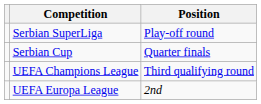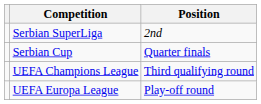 <table class="wikitable">
 <tr>
 <th></th>
 <th>Competition</th>
 <th>Position</th>
 </tr>
 <tr>
 <td></td>
 <td><a href='#'>Serbian SuperLiga</a></td>
-<td><a href='#'>Play-off round</a></td>
+<td><em>2nd</em></td>
 </tr>
 <tr>
 <td></td>
 <td><a href='#'>Serbian Cup</a></td>
 <td><a href='#'>Quarter finals</a></td>
 </tr>
 <tr>
 <td></td>
 <td><a href='#'>UEFA Champions League</a></td>
 <td><a href='#'>Third qualifying round</a></td>
 </tr>
 <tr>
 <td></td>
 <td><a href='#'>UEFA Europa League</a></td>
-<td><em>2nd</em></td>
+<td><a href='#'>Play-off round</a></td>
 </tr>
 </table>
